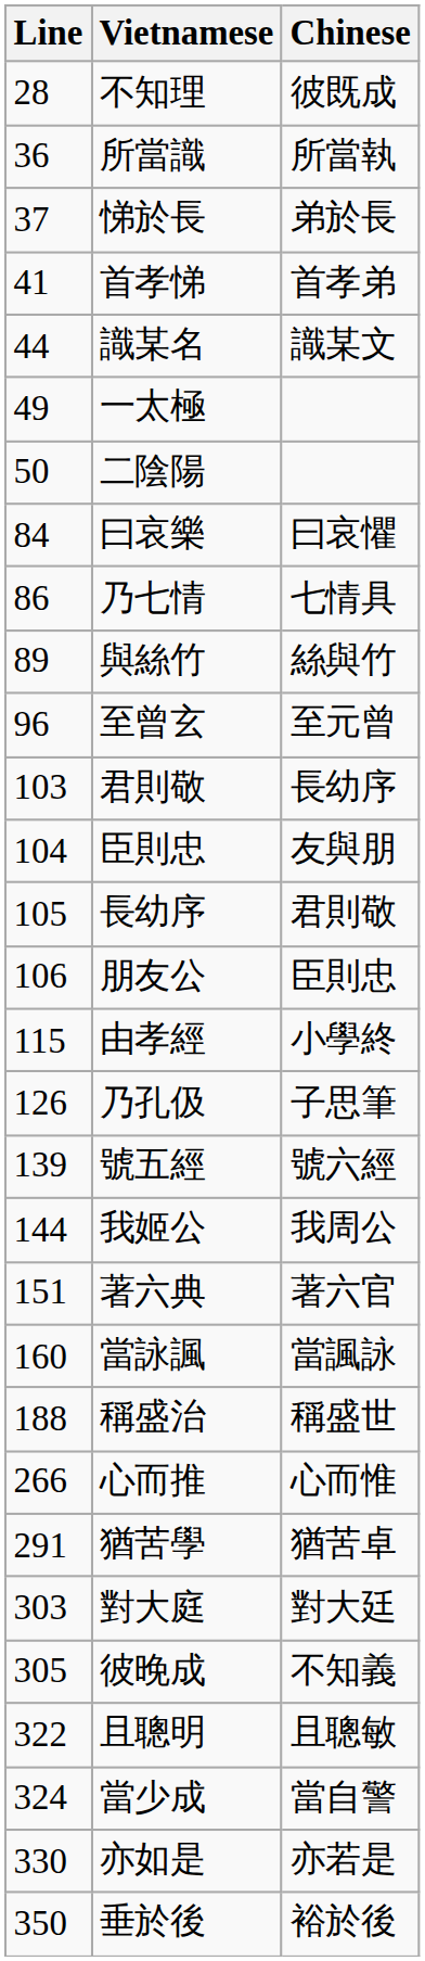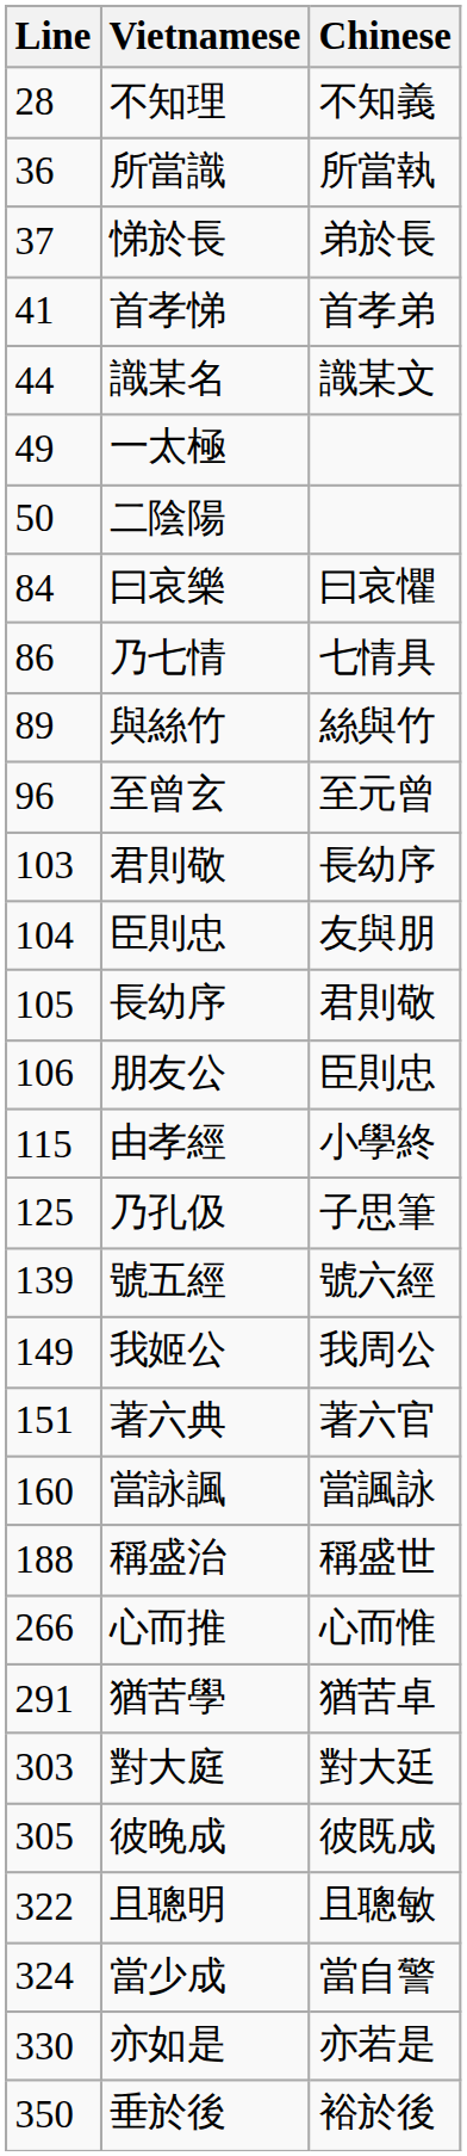 <table class="wikitable">
 <tr>
 <th>Line</th>
 <th>Vietnamese</th>
 <th>Chinese</th>
 </tr>
 <tr>
 <td>28</td>
 <td>不知理</td>
-<td>彼既成</td>
+<td>不知義</td>
 </tr>
 <tr>
 <td>36</td>
 <td>所當識</td>
 <td>所當執</td>
 </tr>
 <tr>
 <td>37</td>
 <td>悌於長</td>
 <td>弟於長</td>
 </tr>
 <tr>
 <td>41</td>
 <td>首孝悌</td>
 <td>首孝弟</td>
 </tr>
 <tr>
 <td>44</td>
 <td>識某名</td>
 <td>識某文</td>
 </tr>
 <tr>
 <td>49</td>
 <td>一太極</td>
 <td></td>
 </tr>
 <tr>
 <td>50</td>
 <td>二陰陽</td>
 <td></td>
 </tr>
 <tr>
 <td>84</td>
 <td>曰哀樂</td>
 <td>曰哀懼</td>
 </tr>
 <tr>
 <td>86</td>
 <td>乃七情</td>
 <td>七情具</td>
 </tr>
 <tr>
 <td>89</td>
 <td>與絲竹</td>
 <td>絲與竹</td>
 </tr>
 <tr>
 <td>96</td>
 <td>至曾玄</td>
 <td>至元曾</td>
 </tr>
 <tr>
 <td>103</td>
 <td>君則敬</td>
 <td>長幼序</td>
 </tr>
 <tr>
 <td>104</td>
 <td>臣則忠</td>
 <td>友與朋</td>
 </tr>
 <tr>
 <td>105</td>
 <td>長幼序</td>
 <td>君則敬</td>
 </tr>
 <tr>
 <td>106</td>
 <td>朋友公</td>
 <td>臣則忠</td>
 </tr>
 <tr>
 <td>115</td>
 <td>由孝經</td>
 <td>小學終</td>
 </tr>
 <tr>
-<td>126</td>
+<td>125</td>
 <td>乃孔伋</td>
 <td>子思筆</td>
 </tr>
 <tr>
 <td>139</td>
 <td>號五經</td>
 <td>號六經</td>
 </tr>
 <tr>
-<td>144</td>
+<td>149</td>
 <td>我姬公</td>
 <td>我周公</td>
 </tr>
 <tr>
 <td>151</td>
 <td>著六典</td>
 <td>著六官</td>
 </tr>
 <tr>
 <td>160</td>
 <td>當詠諷</td>
 <td>當諷詠</td>
 </tr>
 <tr>
 <td>188</td>
 <td>稱盛治</td>
 <td>稱盛世</td>
 </tr>
 <tr>
 <td>266</td>
 <td>心而推</td>
 <td>心而惟</td>
 </tr>
 <tr>
 <td>291</td>
 <td>猶苦學</td>
 <td>猶苦卓</td>
 </tr>
 <tr>
 <td>303</td>
 <td>對大庭</td>
 <td>對大廷</td>
 </tr>
 <tr>
 <td>305</td>
 <td>彼晚成</td>
-<td>不知義</td>
+<td>彼既成</td>
 </tr>
 <tr>
 <td>322</td>
 <td>且聰明</td>
 <td>且聰敏</td>
 </tr>
 <tr>
 <td>324</td>
 <td>當少成</td>
 <td>當自警</td>
 </tr>
 <tr>
 <td>330</td>
 <td>亦如是</td>
 <td>亦若是</td>
 </tr>
 <tr>
 <td>350</td>
 <td>垂於後</td>
 <td>裕於後</td>
 </tr>
 </table>
